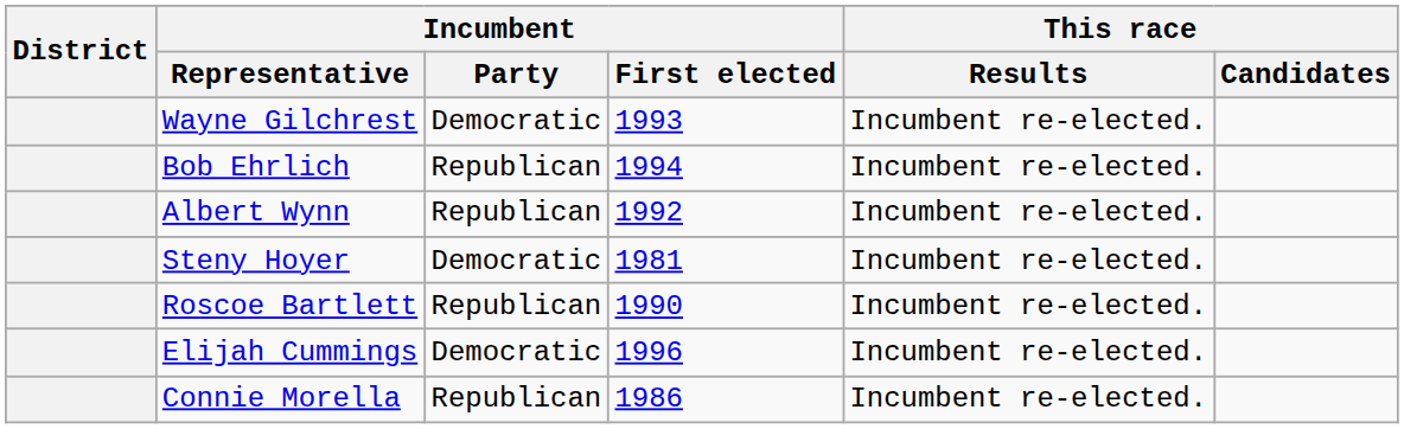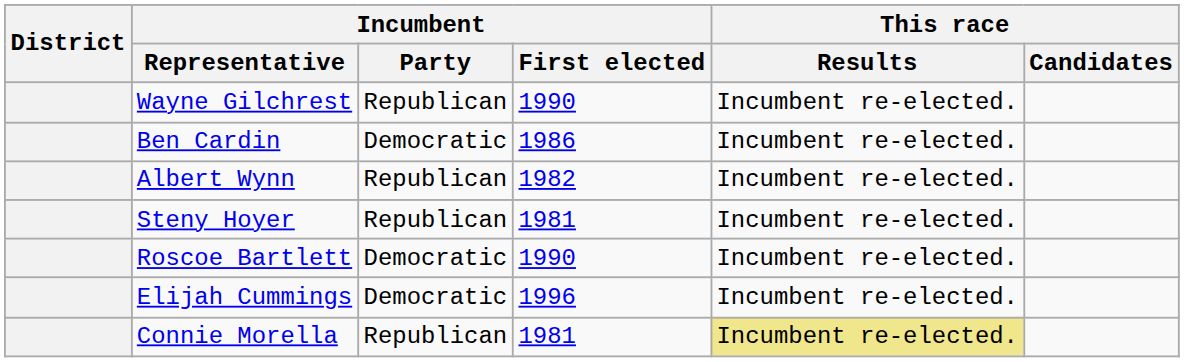 <table class=wikitable>
 <tr>
 <th rowspan=2>District</th>
 <th colspan=3>Incumbent</th>
 <th colspan=2>This race</th>
 </tr>
 <tr>
 <th>Representative</th>
 <th>Party</th>
 <th>First elected</th>
 <th>Results</th>
 <th>Candidates</th>
 </tr>
 <tr>
 <th></th>
 <td><a href='#'>Wayne Gilchrest</a></td>
-<td>Democratic</td>
-<td><a href='#'>1993</a></td>
+<td>Republican</td>
+<td><a href='#'>1990</a></td>
 <td>Incumbent re-elected.</td>
 <td nowrap></td>
 </tr>
 <tr>
 <th></th>
-<td><a href='#'>Bob Ehrlich</a></td>
-<td>Republican</td>
-<td><a href='#'>1994</a></td>
+<td><a href='#'>Ben Cardin</a></td>
+<td>Democratic</td>
+<td><a href='#'>1986</a></td>
 <td>Incumbent re-elected.</td>
 <td nowrap></td>
 </tr>
 <tr>
 <th></th>
 <td><a href='#'>Albert Wynn</a></td>
 <td>Republican</td>
-<td><a href='#'>1992</a></td>
+<td><a href='#'>1982</a></td>
 <td>Incumbent re-elected.</td>
 <td nowrap></td>
 </tr>
 <tr>
 <th></th>
 <td><a href='#'>Steny Hoyer</a></td>
-<td>Democratic</td>
+<td>Republican</td>
 <td><a href='#'>1981</a></td>
 <td>Incumbent re-elected.</td>
 <td nowrap></td>
 </tr>
 <tr>
 <th></th>
 <td><a href='#'>Roscoe Bartlett</a></td>
-<td>Republican</td>
+<td>Democratic</td>
 <td><a href='#'>1990</a></td>
 <td>Incumbent re-elected.</td>
 <td nowrap></td>
 </tr>
 <tr>
 <th></th>
 <td><a href='#'>Elijah Cummings</a></td>
 <td>Democratic</td>
 <td><a href='#'>1996</a></td>
 <td>Incumbent re-elected.</td>
 <td nowrap></td>
 </tr>
 <tr>
 <th></th>
 <td><a href='#'>Connie Morella</a></td>
 <td>Republican</td>
-<td><a href='#'>1986</a></td>
-<td>Incumbent re-elected.</td>
+<td><a href='#'>1981</a></td>
+<td style="background: khaki;">Incumbent re-elected.</td>
 <td nowrap></td>
 </tr>
 </table>
